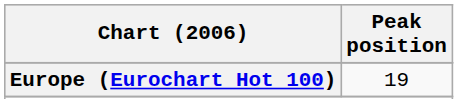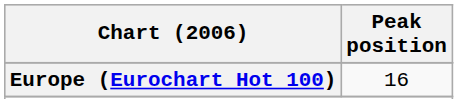 <table class="wikitable sortable plainrowheaders" style="text-align:center">
 <tr>
 <th scope="col">Chart (2006)</th>
 <th scope="col">Peak<br>position</th>
 </tr>
 <tr>
 </tr>
 <tr>
 </tr>
 <tr>
 <th scope="row">Europe (<a href='#'>Eurochart Hot 100</a>)</th>
-<td>19</td>
+<td>16</td>
 </tr>
 <tr>
 </tr>
 <tr>
 </tr>
 <tr>
 </tr>
 <tr>
 </tr>
 <tr>
 </tr>
 <tr>
 </tr>
 <tr>
 </tr>
 <tr>
 </tr>
 <tr>
 </tr>
 <tr>
 </tr>
 <tr>
 </tr>
 </table>
